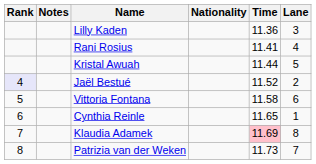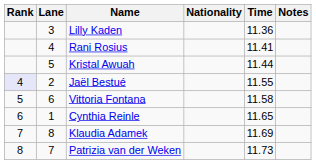 <table class="wikitable sortable" style="text-align:center">
 <tr>
 <th>Rank</th>
-<th>Notes</th>
+<th>Lane</th>
 <th>Name</th>
 <th>Nationality</th>
 <th>Time</th>
-<th>Lane</th>
+<th>Notes</th>
 </tr>
 <tr>
 <td></td>
-<td></td>
+<td>3</td>
 <td align=left><a href='#'>Lilly Kaden</a></td>
 <td align=left></td>
 <td>11.36</td>
-<td>3</td>
+<td></td>
 </tr>
 <tr>
 <td></td>
-<td></td>
+<td>4</td>
 <td align=left><a href='#'>Rani Rosius</a></td>
 <td align=left></td>
 <td>11.41</td>
-<td>4</td>
+<td></td>
 </tr>
 <tr>
 <td></td>
-<td></td>
+<td>5</td>
 <td align=left><a href='#'>Kristal Awuah</a></td>
 <td align=left></td>
 <td>11.44</td>
-<td>5</td>
+<td></td>
 </tr>
 <tr>
 <td style="background: lavender;">4</td>
-<td></td>
+<td>2</td>
 <td align=left><a href='#'>Jaël Bestué</a></td>
 <td align=left></td>
-<td>11.52</td>
-<td>2</td>
+<td>11.55</td>
+<td></td>
 </tr>
 <tr>
 <td>5</td>
-<td></td>
+<td>6</td>
 <td align=left><a href='#'>Vittoria Fontana</a></td>
 <td align=left></td>
 <td>11.58</td>
-<td>6</td>
+<td></td>
 </tr>
 <tr>
 <td>6</td>
-<td></td>
+<td>1</td>
 <td align=left><a href='#'>Cynthia Reinle</a></td>
 <td align=left></td>
 <td>11.65</td>
-<td>1</td>
+<td></td>
 </tr>
 <tr>
 <td>7</td>
-<td></td>
+<td>8</td>
 <td align=left><a href='#'>Klaudia Adamek</a></td>
 <td align=left></td>
-<td style="background: pink;">11.69</td>
-<td>8</td>
+<td>11.69</td>
+<td></td>
 </tr>
 <tr>
 <td>8</td>
-<td></td>
+<td>7</td>
 <td align=left><a href='#'>Patrizia van der Weken</a></td>
 <td align=left></td>
 <td>11.73</td>
-<td>7</td>
+<td></td>
 </tr>
 </table>
